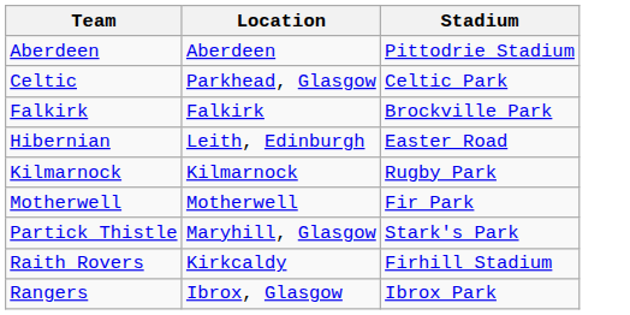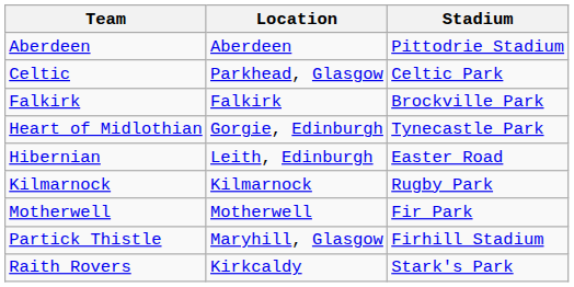 <table class="wikitable sortable">
 <tr>
 <th>Team</th>
 <th>Location</th>
 <th>Stadium</th>
 </tr>
 <tr>
 <td><a href='#'>Aberdeen</a></td>
 <td><a href='#'>Aberdeen</a></td>
 <td><a href='#'>Pittodrie Stadium</a></td>
 </tr>
 <tr>
 <td><a href='#'>Celtic</a></td>
 <td><a href='#'>Parkhead</a>, <a href='#'>Glasgow</a></td>
 <td><a href='#'>Celtic Park</a></td>
 </tr>
 <tr>
 <td><a href='#'>Falkirk</a></td>
 <td><a href='#'>Falkirk</a></td>
 <td><a href='#'>Brockville Park</a></td>
 </tr>
 <tr>
+<td><a href='#'>Heart of Midlothian</a></td>
+<td><a href='#'>Gorgie</a>, <a href='#'>Edinburgh</a></td>
+<td><a href='#'>Tynecastle Park</a></td>
+</tr>
+<tr>
 <td><a href='#'>Hibernian</a></td>
 <td><a href='#'>Leith</a>, <a href='#'>Edinburgh</a></td>
 <td><a href='#'>Easter Road</a></td>
 </tr>
 <tr>
 <td><a href='#'>Kilmarnock</a></td>
 <td><a href='#'>Kilmarnock</a></td>
 <td><a href='#'>Rugby Park</a></td>
 </tr>
 <tr>
 <td><a href='#'>Motherwell</a></td>
 <td><a href='#'>Motherwell</a></td>
 <td><a href='#'>Fir Park</a></td>
 </tr>
 <tr>
 <td><a href='#'>Partick Thistle</a></td>
 <td><a href='#'>Maryhill</a>, <a href='#'>Glasgow</a></td>
-<td><a href='#'>Stark's Park</a></td>
+<td><a href='#'>Firhill Stadium</a></td>
 </tr>
 <tr>
 <td><a href='#'>Raith Rovers</a></td>
 <td><a href='#'>Kirkcaldy</a></td>
-<td><a href='#'>Firhill Stadium</a></td>
-</tr>
-<tr>
-<td><a href='#'>Rangers</a></td>
-<td><a href='#'>Ibrox</a>, <a href='#'>Glasgow</a></td>
-<td><a href='#'>Ibrox Park</a></td>
+<td><a href='#'>Stark's Park</a></td>
 </tr>
 </table>
